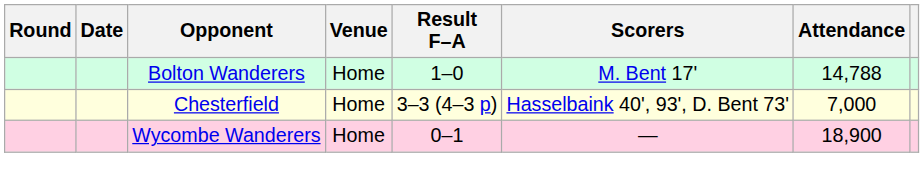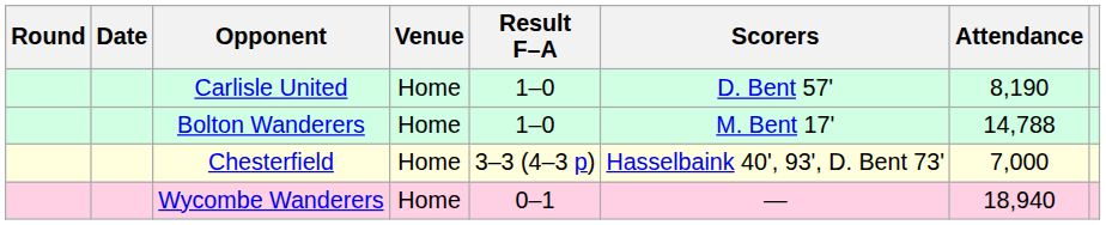 <table class="wikitable sortable" style="text-align:center">
 <tr>
 <th>Round</th>
 <th>Date</th>
 <th>Opponent</th>
 <th>Venue</th>
 <th>Result<br>F–A</th>
 <th class="unsortable">Scorers</th>
 <th>Attendance</th>
 <th class="unsortable"></th>
+</tr>
+<tr style="background-color: #d0ffe3;">
+<td></td>
+<td></td>
+<td><a href='#'>Carlisle United</a></td>
+<td>Home</td>
+<td>1–0</td>
+<td><a href='#'>D. Bent</a> 57'</td>
+<td>8,190</td>
+<td></td>
 </tr>
 <tr style="background-color: #d0ffe3;">
 <td></td>
 <td></td>
 <td><a href='#'>Bolton Wanderers</a></td>
 <td>Home</td>
 <td>1–0</td>
 <td><a href='#'>M. Bent</a> 17'</td>
 <td>14,788</td>
 <td></td>
 </tr>
 <tr style="background-color: #ffffdd;">
 <td></td>
 <td></td>
 <td><a href='#'>Chesterfield</a></td>
 <td>Home</td>
 <td>3–3  (4–3  <a href='#'>p</a>)</td>
 <td><a href='#'>Hasselbaink</a> 40', 93', D. Bent 73'</td>
 <td>7,000</td>
 <td></td>
 </tr>
 <tr style="background-color: #ffd0e3;">
 <td></td>
 <td></td>
 <td><a href='#'>Wycombe Wanderers</a></td>
 <td>Home</td>
 <td>0–1</td>
 <td>—</td>
-<td>18,900</td>
+<td>18,940</td>
 <td></td>
 </tr>
 </table>
